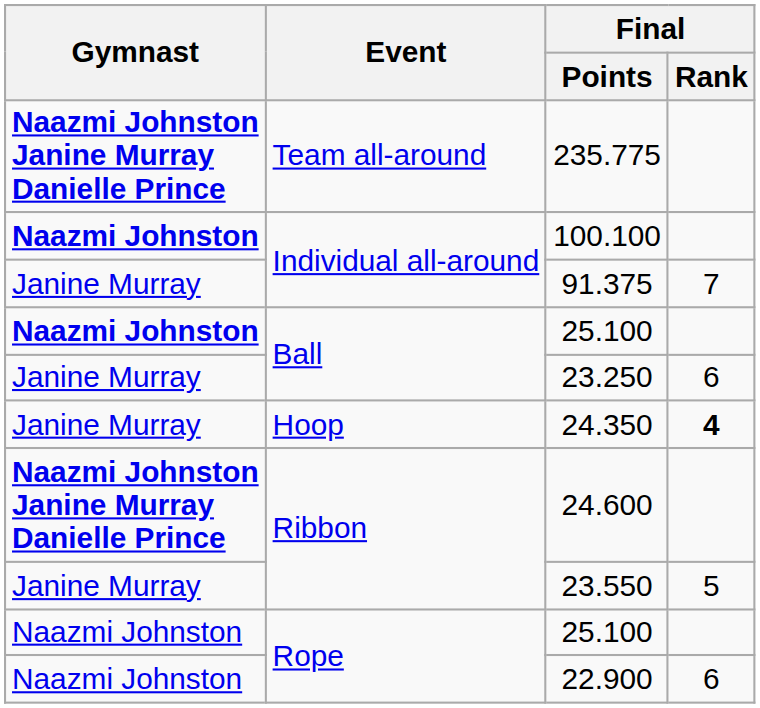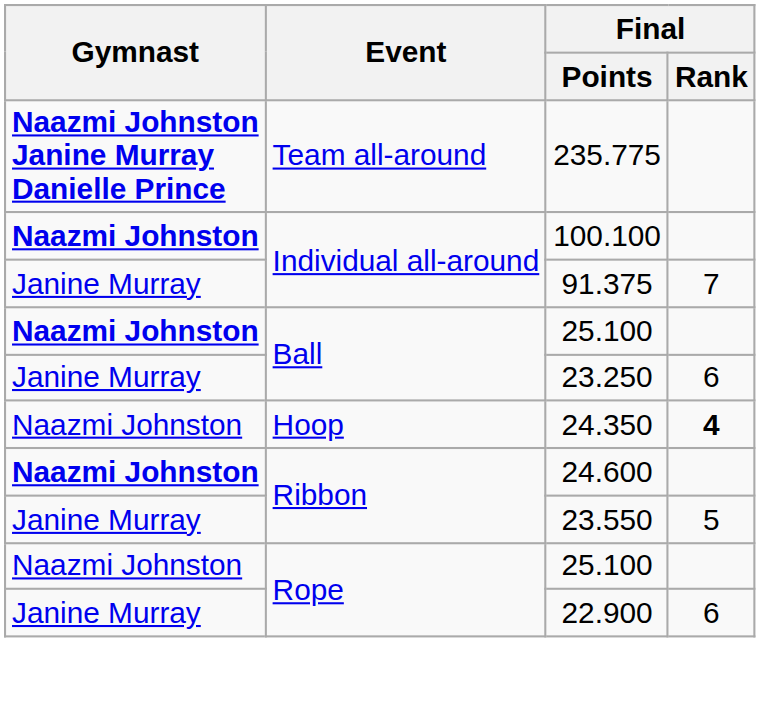 <table class=wikitable style="font-size:90%">
 <tr>
 <th rowspan="2">Gymnast</th>
 <th rowspan="2">Event</th>
 <th colspan="2">Final</th>
 </tr>
 <tr>
 <th>Points</th>
 <th>Rank</th>
 </tr>
 <tr align=center>
 <td align=left><strong><a href='#'>Naazmi Johnston</a><br><a href='#'>Janine Murray</a><br><a href='#'>Danielle Prince</a></strong></td>
 <td align=left><a href='#'>Team all-around</a></td>
 <td>235.775</td>
 <td></td>
 </tr>
 <tr align=center>
 <td align=left><strong><a href='#'>Naazmi Johnston</a></strong></td>
 <td align=left rowspan=2><a href='#'>Individual all-around</a></td>
 <td>100.100</td>
 <td></td>
 </tr>
 <tr align=center>
 <td align=left><a href='#'>Janine Murray</a></td>
 <td>91.375</td>
 <td>7</td>
 </tr>
 <tr align=center>
 <td align=left><strong><a href='#'>Naazmi Johnston</a></strong></td>
 <td align=left rowspan=2><a href='#'>Ball</a></td>
 <td>25.100</td>
 <td></td>
 </tr>
 <tr align=center>
 <td align=left><a href='#'>Janine Murray</a></td>
 <td>23.250</td>
 <td>6</td>
 </tr>
 <tr align=center>
-<td align=left><a href='#'>Janine Murray</a></td>
+<td align=left><a href='#'>Naazmi Johnston</a></td>
 <td align=left><a href='#'>Hoop</a></td>
 <td>24.350</td>
 <td><strong>4</strong></td>
 </tr>
 <tr align=center>
-<td align=left><strong><a href='#'>Naazmi Johnston</a><br><a href='#'>Janine Murray</a><br><a href='#'>Danielle Prince</a></strong></td>
+<td align=left><strong><a href='#'>Naazmi Johnston</a></strong></td>
 <td align=left rowspan=2><a href='#'>Ribbon</a></td>
 <td>24.600</td>
 <td></td>
 </tr>
 <tr align=center>
 <td align=left><a href='#'>Janine Murray</a></td>
 <td>23.550</td>
 <td>5</td>
 </tr>
 <tr align=center>
 <td align=left><a href='#'>Naazmi Johnston</a></td>
 <td align=left rowspan=2><a href='#'>Rope</a></td>
 <td>25.100</td>
 <td></td>
 </tr>
 <tr align=center>
-<td align=left><a href='#'>Naazmi Johnston</a></td>
+<td align=left><a href='#'>Janine Murray</a></td>
 <td>22.900</td>
 <td>6</td>
 </tr>
 </table>
